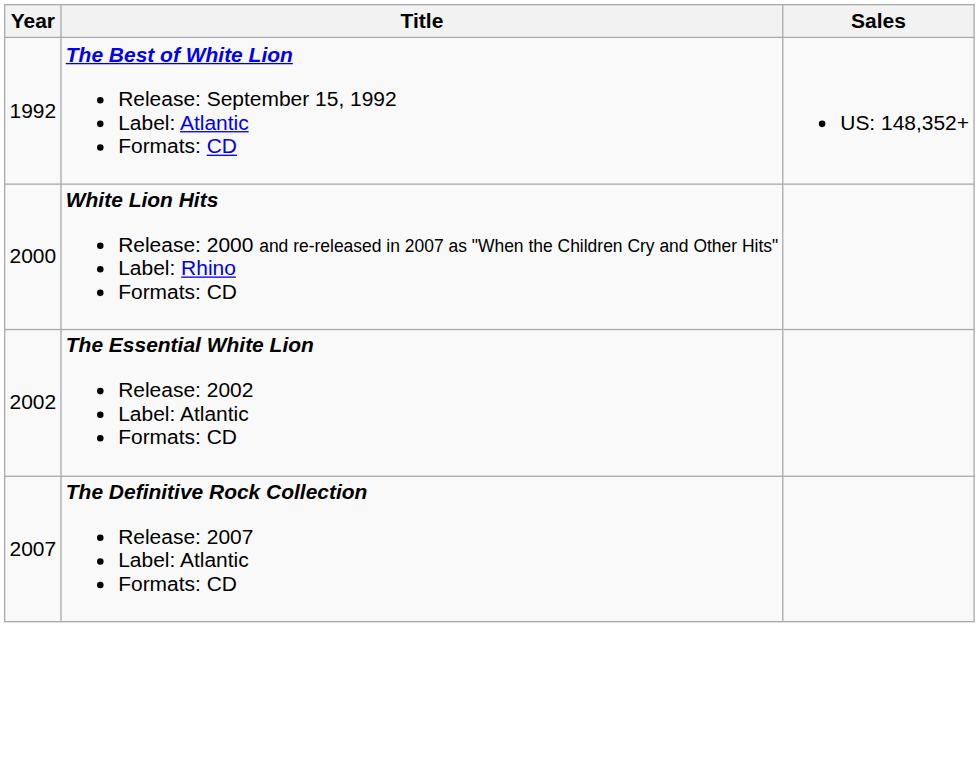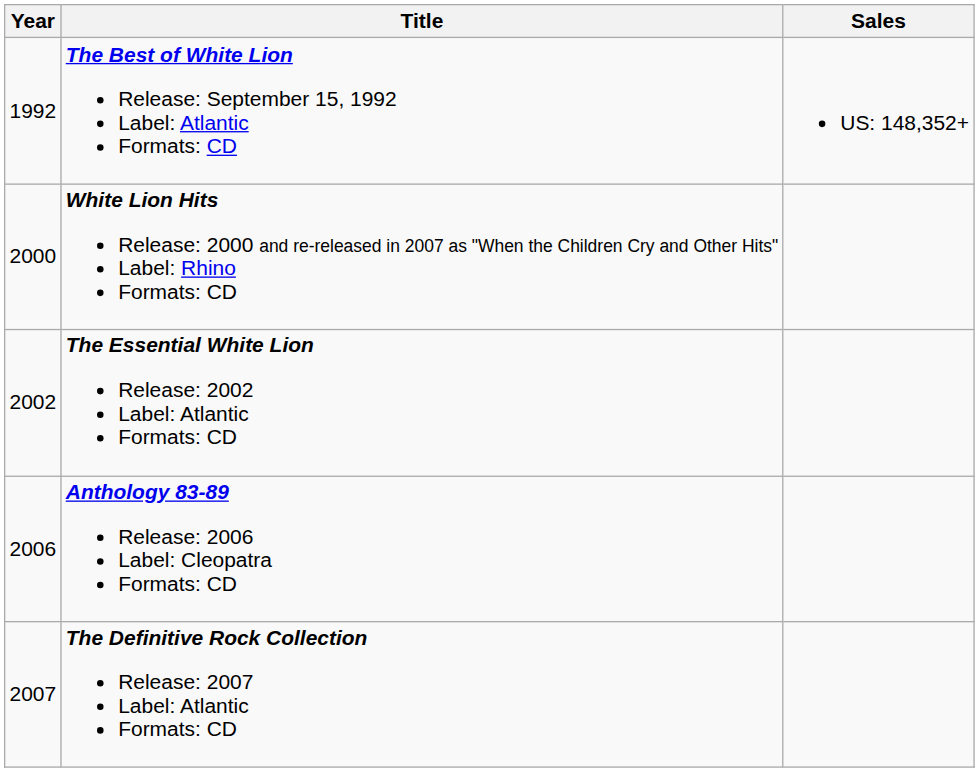 <table class="wikitable">
 <tr>
 <th>Year</th>
 <th>Title</th>
 <th>Sales</th>
 </tr>
 <tr>
 <td>1992</td>
 <td><strong><em><a href='#'>The Best of White Lion</a></em></strong><br><ul><li>Release:  September 15, 1992</li><li>Label: <a href='#'>Atlantic</a></li><li>Formats: <a href='#'>CD</a></li></ul></td>
 <td><br><ul><li>US: 148,352+</li></ul></td>
 </tr>
 <tr>
 <td>2000</td>
 <td><strong><em>White Lion Hits</em></strong><br><ul><li>Release:  2000 <small> and re-released in 2007 as "When the Children Cry and Other Hits"</small></li><li>Label: <a href='#'>Rhino</a></li><li>Formats: CD</li></ul></td>
 <td></td>
 </tr>
 <tr>
 <td>2002</td>
 <td><strong><em>The Essential White Lion</em></strong><br><ul><li>Release:  2002</li><li>Label: Atlantic</li><li>Formats: CD</li></ul></td>
 <td></td>
 </tr>
 <tr>
+<td>2006</td>
+<td><strong><em><a href='#'>Anthology 83-89</a></em></strong><br><ul><li>Release:  2006</li><li>Label: Cleopatra</li><li>Formats: CD</li></ul></td>
+<td></td>
+</tr>
+<tr>
 <td>2007</td>
 <td><strong><em>The Definitive Rock Collection</em></strong><br><ul><li>Release:  2007</li><li>Label: Atlantic</li><li>Formats: CD</li></ul></td>
 <td></td>
 </tr>
 </table>
